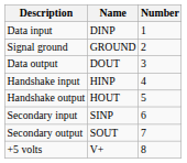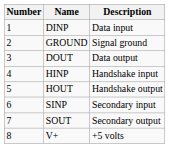 <table class=wikitable>
 <tr>
+<th>Number</th>
+<th>Name</th>
 <th>Description</th>
-<th>Name</th>
-<th>Number</th>
 </tr>
 <tr>
+<td>1</td>
+<td>DINP</td>
 <td>Data input</td>
-<td>DINP</td>
-<td>1</td>
 </tr>
 <tr>
+<td>2</td>
+<td>GROUND</td>
 <td>Signal ground</td>
-<td>GROUND</td>
-<td>2</td>
 </tr>
 <tr>
+<td>3</td>
+<td>DOUT</td>
 <td>Data output</td>
-<td>DOUT</td>
-<td>3</td>
 </tr>
 <tr>
+<td>4</td>
+<td>HINP</td>
 <td>Handshake input</td>
-<td>HINP</td>
-<td>4</td>
 </tr>
 <tr>
+<td>5</td>
+<td>HOUT</td>
 <td>Handshake output</td>
-<td>HOUT</td>
-<td>5</td>
 </tr>
 <tr>
+<td>6</td>
+<td>SINP</td>
 <td>Secondary input</td>
-<td>SINP</td>
-<td>6</td>
 </tr>
 <tr>
+<td>7</td>
+<td>SOUT</td>
 <td>Secondary output</td>
-<td>SOUT</td>
-<td>7</td>
 </tr>
 <tr>
+<td>8</td>
+<td>V+</td>
 <td>+5 volts</td>
-<td>V+</td>
-<td>8</td>
 </tr>
 </table>
